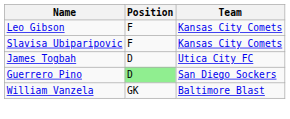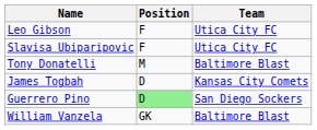 <table class="wikitable">
 <tr>
 <th>Name</th>
 <th>Position</th>
 <th>Team</th>
 </tr>
 <tr>
 <td><a href='#'>Leo Gibson</a></td>
 <td>F</td>
-<td><a href='#'>Kansas City Comets</a></td>
+<td><a href='#'>Utica City FC</a></td>
 </tr>
 <tr>
 <td><a href='#'>Slavisa Ubiparipovic</a></td>
 <td>F</td>
-<td><a href='#'>Kansas City Comets</a></td>
+<td><a href='#'>Utica City FC</a></td>
+</tr>
+<tr>
+<td><a href='#'>Tony Donatelli</a></td>
+<td>M</td>
+<td><a href='#'>Baltimore Blast</a></td>
 </tr>
 <tr>
 <td><a href='#'>James Togbah</a></td>
 <td>D</td>
-<td><a href='#'>Utica City FC</a></td>
+<td><a href='#'>Kansas City Comets</a></td>
 </tr>
 <tr>
 <td><a href='#'>Guerrero Pino</a></td>
 <td style="background: lightgreen;">D</td>
 <td><a href='#'>San Diego Sockers</a></td>
 </tr>
 <tr>
 <td><a href='#'>William Vanzela</a></td>
 <td>GK</td>
 <td><a href='#'>Baltimore Blast</a></td>
 </tr>
 </table>
